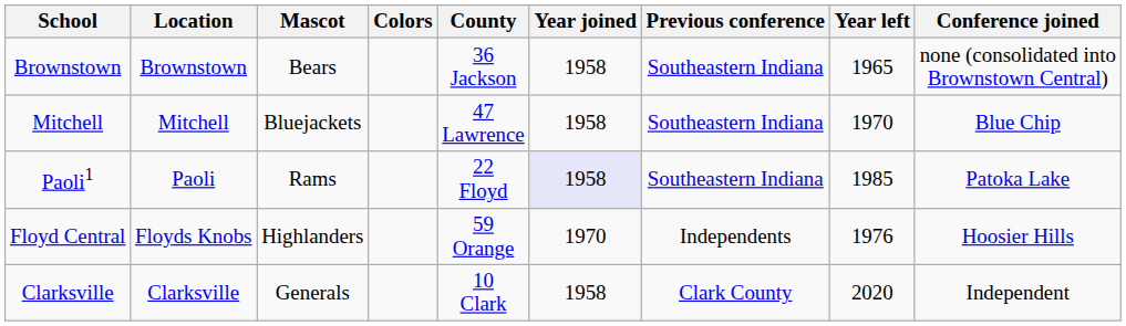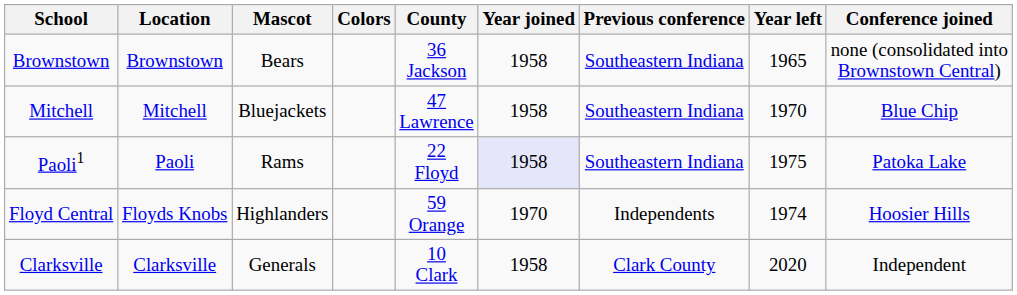 <table class="wikitable" style="text-align:center">
 <tr>
 <th>School</th>
 <th>Location</th>
 <th>Mascot</th>
 <th>Colors</th>
 <th>County</th>
 <th>Year joined</th>
 <th>Previous conference</th>
 <th>Year left</th>
 <th>Conference joined</th>
 </tr>
 <tr>
 <td><a href='#'>Brownstown</a></td>
 <td><a href='#'>Brownstown</a></td>
 <td>Bears</td>
 <td>  </td>
 <td><a href='#'>36 <br> Jackson</a></td>
 <td>1958</td>
 <td><a href='#'>Southeastern Indiana</a></td>
 <td>1965</td>
 <td>none (consolidated into <br> <a href='#'>Brownstown Central</a>)</td>
 </tr>
 <tr>
 <td><a href='#'>Mitchell</a></td>
 <td><a href='#'>Mitchell</a></td>
 <td>Bluejackets</td>
 <td>  </td>
 <td><a href='#'>47 <br> Lawrence</a></td>
 <td>1958</td>
 <td><a href='#'>Southeastern Indiana</a></td>
 <td>1970</td>
 <td><a href='#'>Blue Chip</a></td>
 </tr>
 <tr>
 <td><a href='#'>Paoli</a><sup>1</sup></td>
 <td><a href='#'>Paoli</a></td>
 <td>Rams</td>
 <td>  </td>
 <td><a href='#'>22 <br> Floyd</a></td>
 <td style="background: lavender;">1958</td>
 <td><a href='#'>Southeastern Indiana</a></td>
-<td>1985</td>
+<td>1975</td>
 <td><a href='#'>Patoka Lake</a></td>
 </tr>
 <tr>
 <td><a href='#'>Floyd Central</a></td>
 <td><a href='#'>Floyds Knobs</a></td>
 <td>Highlanders</td>
 <td> </td>
 <td><a href='#'>59 <br> Orange</a></td>
 <td>1970</td>
 <td>Independents</td>
-<td>1976</td>
+<td>1974</td>
 <td><a href='#'>Hoosier Hills</a></td>
 </tr>
 <tr>
 <td><a href='#'>Clarksville</a></td>
 <td><a href='#'>Clarksville</a></td>
 <td>Generals</td>
 <td>  </td>
 <td><a href='#'>10 <br> Clark</a></td>
 <td>1958</td>
 <td><a href='#'>Clark County</a></td>
 <td>2020</td>
 <td>Independent</td>
 </tr>
 </table>
